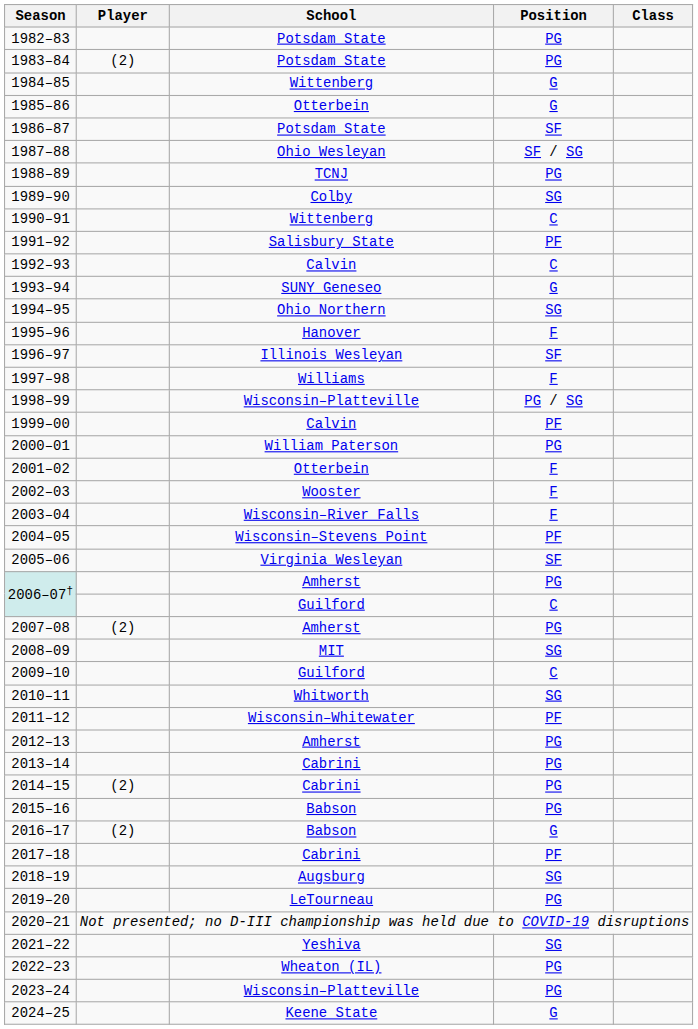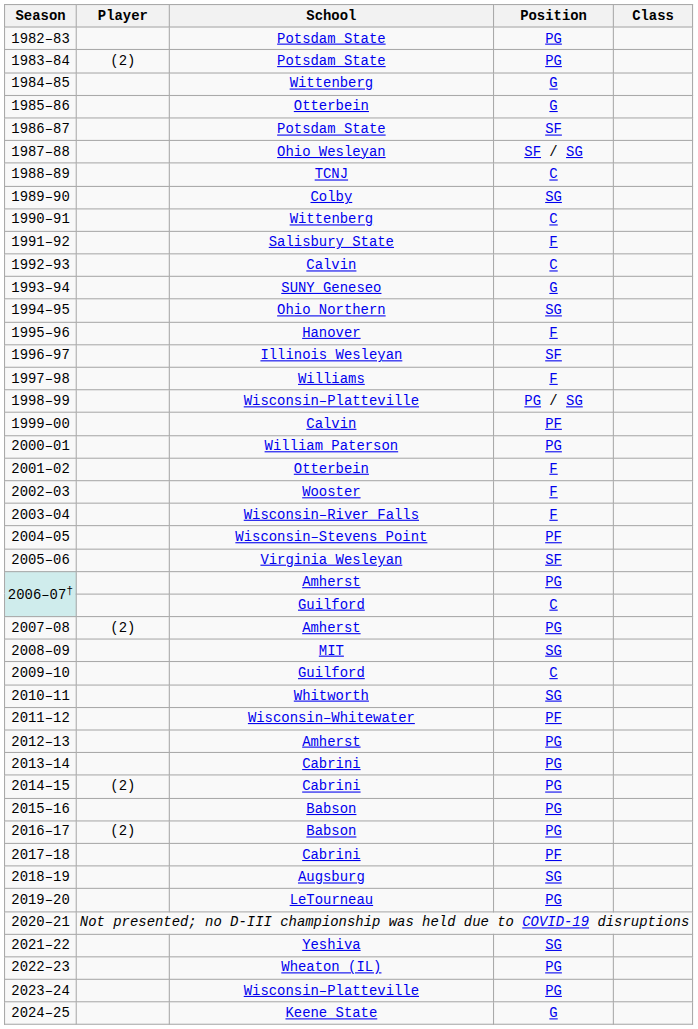 <table class="wikitable sortable" style="text-align:center;">
 <tr>
 <th>Season</th>
 <th>Player</th>
 <th>School</th>
 <th>Position</th>
 <th>Class</th>
 </tr>
 <tr>
 <td>1982–83</td>
 <td></td>
 <td><a href='#'>Potsdam State</a></td>
 <td><a href='#'>PG</a></td>
 <td></td>
 </tr>
 <tr>
 <td>1983–84</td>
 <td> (2)</td>
 <td><a href='#'>Potsdam State</a></td>
 <td><a href='#'>PG</a></td>
 <td></td>
 </tr>
 <tr>
 <td>1984–85</td>
 <td></td>
 <td><a href='#'>Wittenberg</a></td>
 <td><a href='#'>G</a></td>
 <td></td>
 </tr>
 <tr>
 <td>1985–86</td>
 <td></td>
 <td><a href='#'>Otterbein</a></td>
 <td><a href='#'>G</a></td>
 <td></td>
 </tr>
 <tr>
 <td>1986–87</td>
 <td></td>
 <td><a href='#'>Potsdam State</a></td>
 <td><a href='#'>SF</a></td>
 <td></td>
 </tr>
 <tr>
 <td>1987–88</td>
 <td></td>
 <td><a href='#'>Ohio Wesleyan</a></td>
 <td><a href='#'>SF</a> / <a href='#'>SG</a></td>
 <td></td>
 </tr>
 <tr>
 <td>1988–89</td>
 <td></td>
 <td><a href='#'>TCNJ</a></td>
-<td><a href='#'>PG</a></td>
+<td><a href='#'>C</a></td>
 <td></td>
 </tr>
 <tr>
 <td>1989–90</td>
 <td></td>
 <td><a href='#'>Colby</a></td>
 <td><a href='#'>SG</a></td>
 <td></td>
 </tr>
 <tr>
 <td>1990–91</td>
 <td></td>
 <td><a href='#'>Wittenberg</a></td>
 <td><a href='#'>C</a></td>
 <td></td>
 </tr>
 <tr>
 <td>1991–92</td>
 <td></td>
 <td><a href='#'>Salisbury State</a></td>
-<td><a href='#'>PF</a></td>
+<td><a href='#'>F</a></td>
 <td></td>
 </tr>
 <tr>
 <td>1992–93</td>
 <td></td>
 <td><a href='#'>Calvin</a></td>
 <td><a href='#'>C</a></td>
 <td></td>
 </tr>
 <tr>
 <td>1993–94</td>
 <td></td>
 <td><a href='#'>SUNY Geneseo</a></td>
 <td><a href='#'>G</a></td>
 <td></td>
 </tr>
 <tr>
 <td>1994–95</td>
 <td></td>
 <td><a href='#'>Ohio Northern</a></td>
 <td><a href='#'>SG</a></td>
 <td></td>
 </tr>
 <tr>
 <td>1995–96</td>
 <td></td>
 <td><a href='#'>Hanover</a></td>
 <td><a href='#'>F</a></td>
 <td></td>
 </tr>
 <tr>
 <td>1996–97</td>
 <td></td>
 <td><a href='#'>Illinois Wesleyan</a></td>
 <td><a href='#'>SF</a></td>
 <td></td>
 </tr>
 <tr>
 <td>1997–98</td>
 <td></td>
 <td><a href='#'>Williams</a></td>
 <td><a href='#'>F</a></td>
 <td></td>
 </tr>
 <tr>
 <td>1998–99</td>
 <td></td>
 <td><a href='#'>Wisconsin–Platteville</a></td>
 <td><a href='#'>PG</a> / <a href='#'>SG</a></td>
 <td></td>
 </tr>
 <tr>
 <td>1999–00</td>
 <td></td>
 <td><a href='#'>Calvin</a></td>
 <td><a href='#'>PF</a></td>
 <td></td>
 </tr>
 <tr>
 <td>2000–01</td>
 <td></td>
 <td><a href='#'>William Paterson</a></td>
 <td><a href='#'>PG</a></td>
 <td></td>
 </tr>
 <tr>
 <td>2001–02</td>
 <td></td>
 <td><a href='#'>Otterbein</a></td>
 <td><a href='#'>F</a></td>
 <td></td>
 </tr>
 <tr>
 <td>2002–03</td>
 <td></td>
 <td><a href='#'>Wooster</a></td>
 <td><a href='#'>F</a></td>
 <td></td>
 </tr>
 <tr>
 <td>2003–04</td>
 <td></td>
 <td><a href='#'>Wisconsin–River Falls</a></td>
 <td><a href='#'>F</a></td>
 <td></td>
 </tr>
 <tr>
 <td>2004–05</td>
 <td></td>
 <td><a href='#'>Wisconsin–Stevens Point</a></td>
 <td><a href='#'>PF</a></td>
 <td></td>
 </tr>
 <tr>
 <td>2005–06</td>
 <td></td>
 <td><a href='#'>Virginia Wesleyan</a></td>
 <td><a href='#'>SF</a></td>
 <td></td>
 </tr>
 <tr>
 <td style="background-color:#CFECEC;" rowspan=2>2006–07<sup>†</sup></td>
 <td></td>
 <td><a href='#'>Amherst</a></td>
 <td><a href='#'>PG</a></td>
 <td></td>
 </tr>
 <tr>
 <td></td>
 <td><a href='#'>Guilford</a></td>
 <td><a href='#'>C</a></td>
 <td></td>
 </tr>
 <tr>
 <td>2007–08</td>
 <td> (2)</td>
 <td><a href='#'>Amherst</a></td>
 <td><a href='#'>PG</a></td>
 <td></td>
 </tr>
 <tr>
 <td>2008–09</td>
 <td></td>
 <td><a href='#'>MIT</a></td>
 <td><a href='#'>SG</a></td>
 <td></td>
 </tr>
 <tr>
 <td>2009–10</td>
 <td></td>
 <td><a href='#'>Guilford</a></td>
 <td><a href='#'>C</a></td>
 <td></td>
 </tr>
 <tr>
 <td>2010–11</td>
 <td></td>
 <td><a href='#'>Whitworth</a></td>
 <td><a href='#'>SG</a></td>
 <td></td>
 </tr>
 <tr>
 <td>2011–12</td>
 <td></td>
 <td><a href='#'>Wisconsin–Whitewater</a></td>
 <td><a href='#'>PF</a></td>
 <td></td>
 </tr>
 <tr>
 <td>2012–13</td>
 <td></td>
 <td><a href='#'>Amherst</a></td>
 <td><a href='#'>PG</a></td>
 <td></td>
 </tr>
 <tr>
 <td>2013–14</td>
 <td></td>
 <td><a href='#'>Cabrini</a></td>
 <td><a href='#'>PG</a></td>
 <td></td>
 </tr>
 <tr>
 <td>2014–15</td>
 <td> (2)</td>
 <td><a href='#'>Cabrini</a></td>
 <td><a href='#'>PG</a></td>
 <td></td>
 </tr>
 <tr>
 <td>2015–16</td>
 <td></td>
 <td><a href='#'>Babson</a></td>
 <td><a href='#'>PG</a></td>
 <td></td>
 </tr>
 <tr>
 <td>2016–17</td>
 <td> (2)</td>
 <td><a href='#'>Babson</a></td>
-<td><a href='#'>G</a></td>
+<td><a href='#'>PG</a></td>
 <td></td>
 </tr>
 <tr>
 <td>2017–18</td>
 <td></td>
 <td><a href='#'>Cabrini</a></td>
 <td><a href='#'>PF</a></td>
 <td></td>
 </tr>
 <tr>
 <td>2018–19</td>
 <td></td>
 <td><a href='#'>Augsburg</a></td>
 <td><a href='#'>SG</a></td>
 <td></td>
 </tr>
 <tr>
 <td>2019–20</td>
 <td></td>
 <td><a href='#'>LeTourneau</a></td>
 <td><a href='#'>PG</a></td>
 <td></td>
 </tr>
 <tr>
 <td>2020–21</td>
 <td colspan=5 align=center><em>Not presented; no D-III championship was held due to <a href='#'>COVID-19</a> disruptions</td>
 </tr>
 <tr>
 <td>2021–22</td>
 <td></td>
 <td><a href='#'>Yeshiva</a></td>
 <td><a href='#'>SG</a></td>
 <td></td>
 </tr>
 <tr>
 <td>2022–23</td>
 <td></td>
 <td><a href='#'>Wheaton (IL)</a></td>
 <td><a href='#'>PG</a></td>
 <td></td>
 </tr>
 <tr>
 <td>2023–24</td>
 <td></td>
 <td><a href='#'>Wisconsin–Platteville</a></td>
 <td><a href='#'>PG</a></td>
 <td></td>
 </tr>
 <tr>
 <td>2024–25</td>
 <td></td>
 <td><a href='#'>Keene State</a></td>
 <td><a href='#'>G</a></td>
 <td></td>
 </tr>
 </table>
